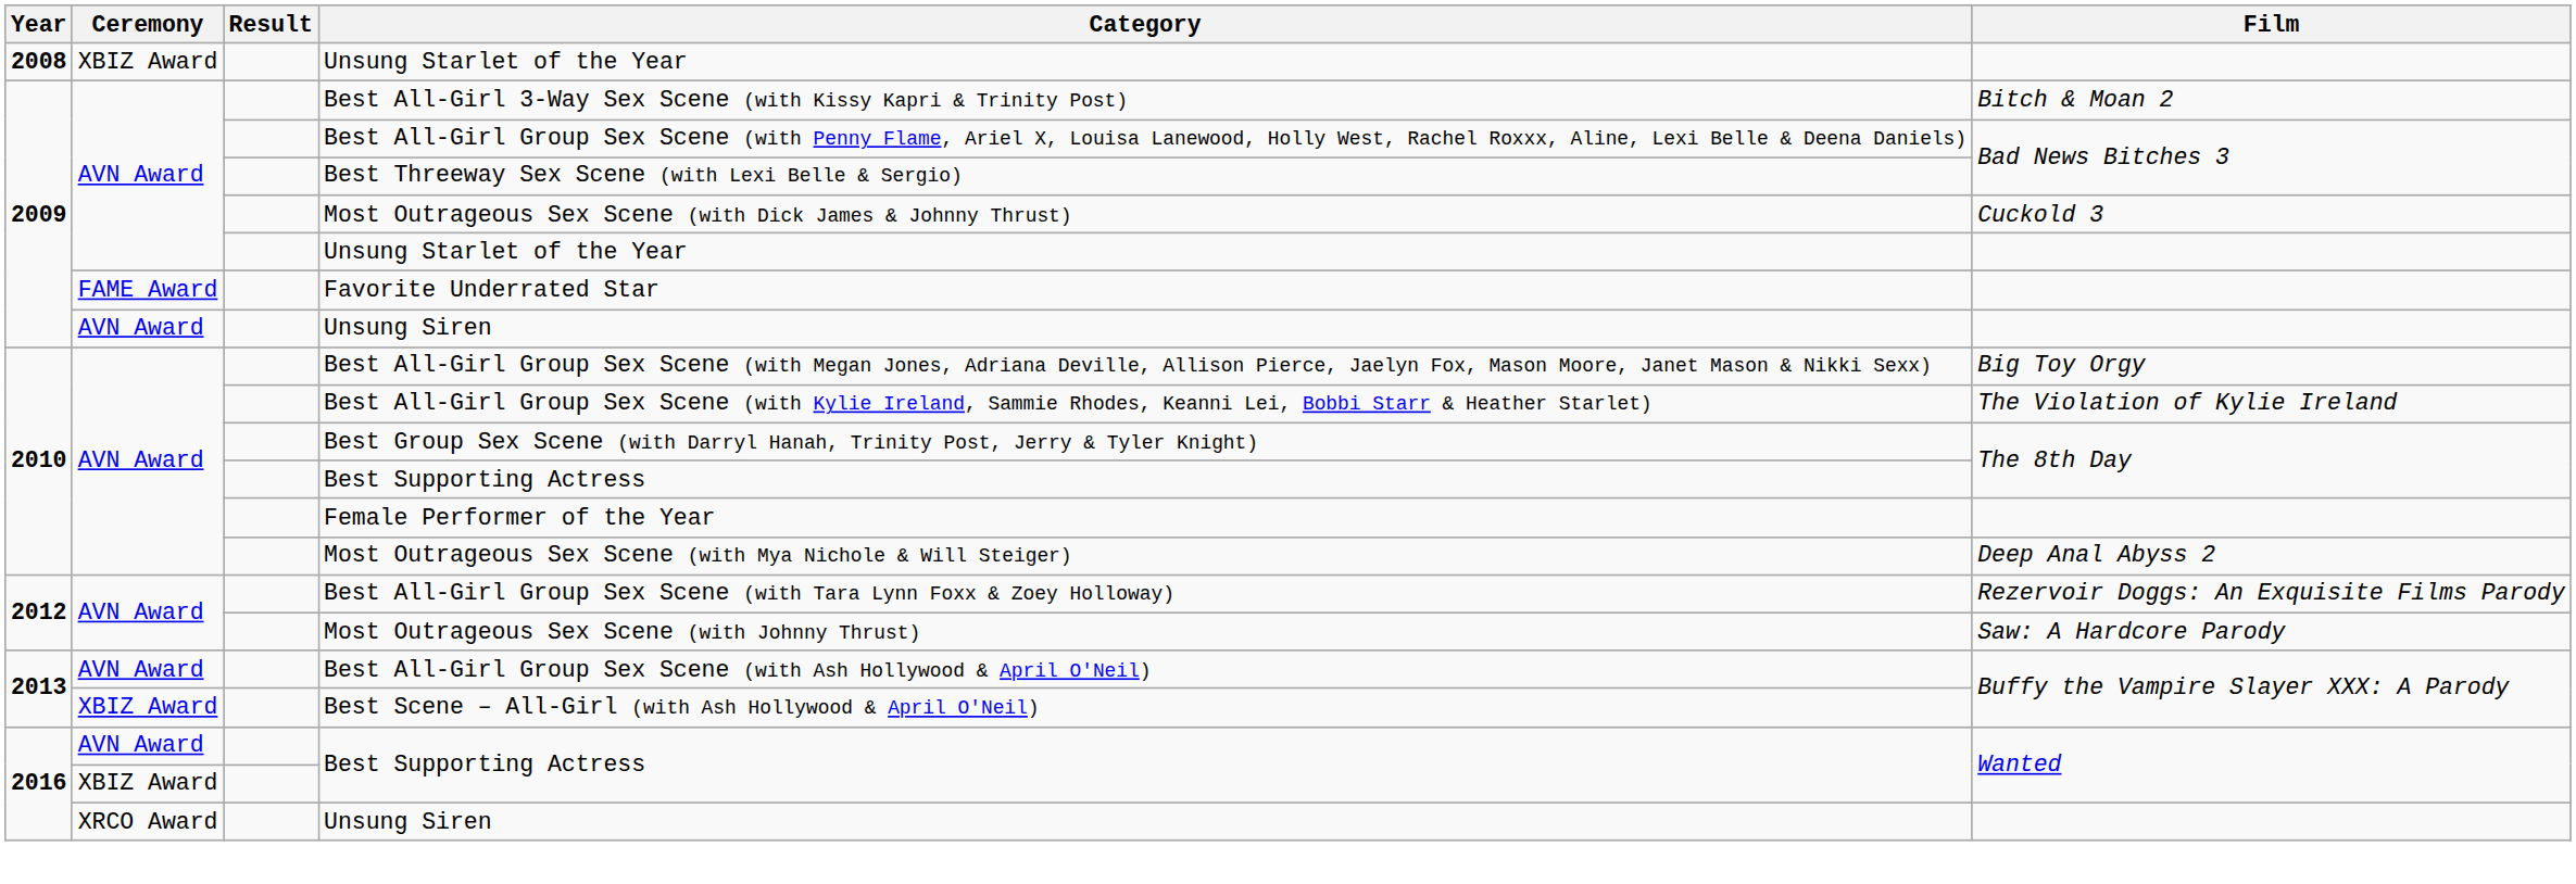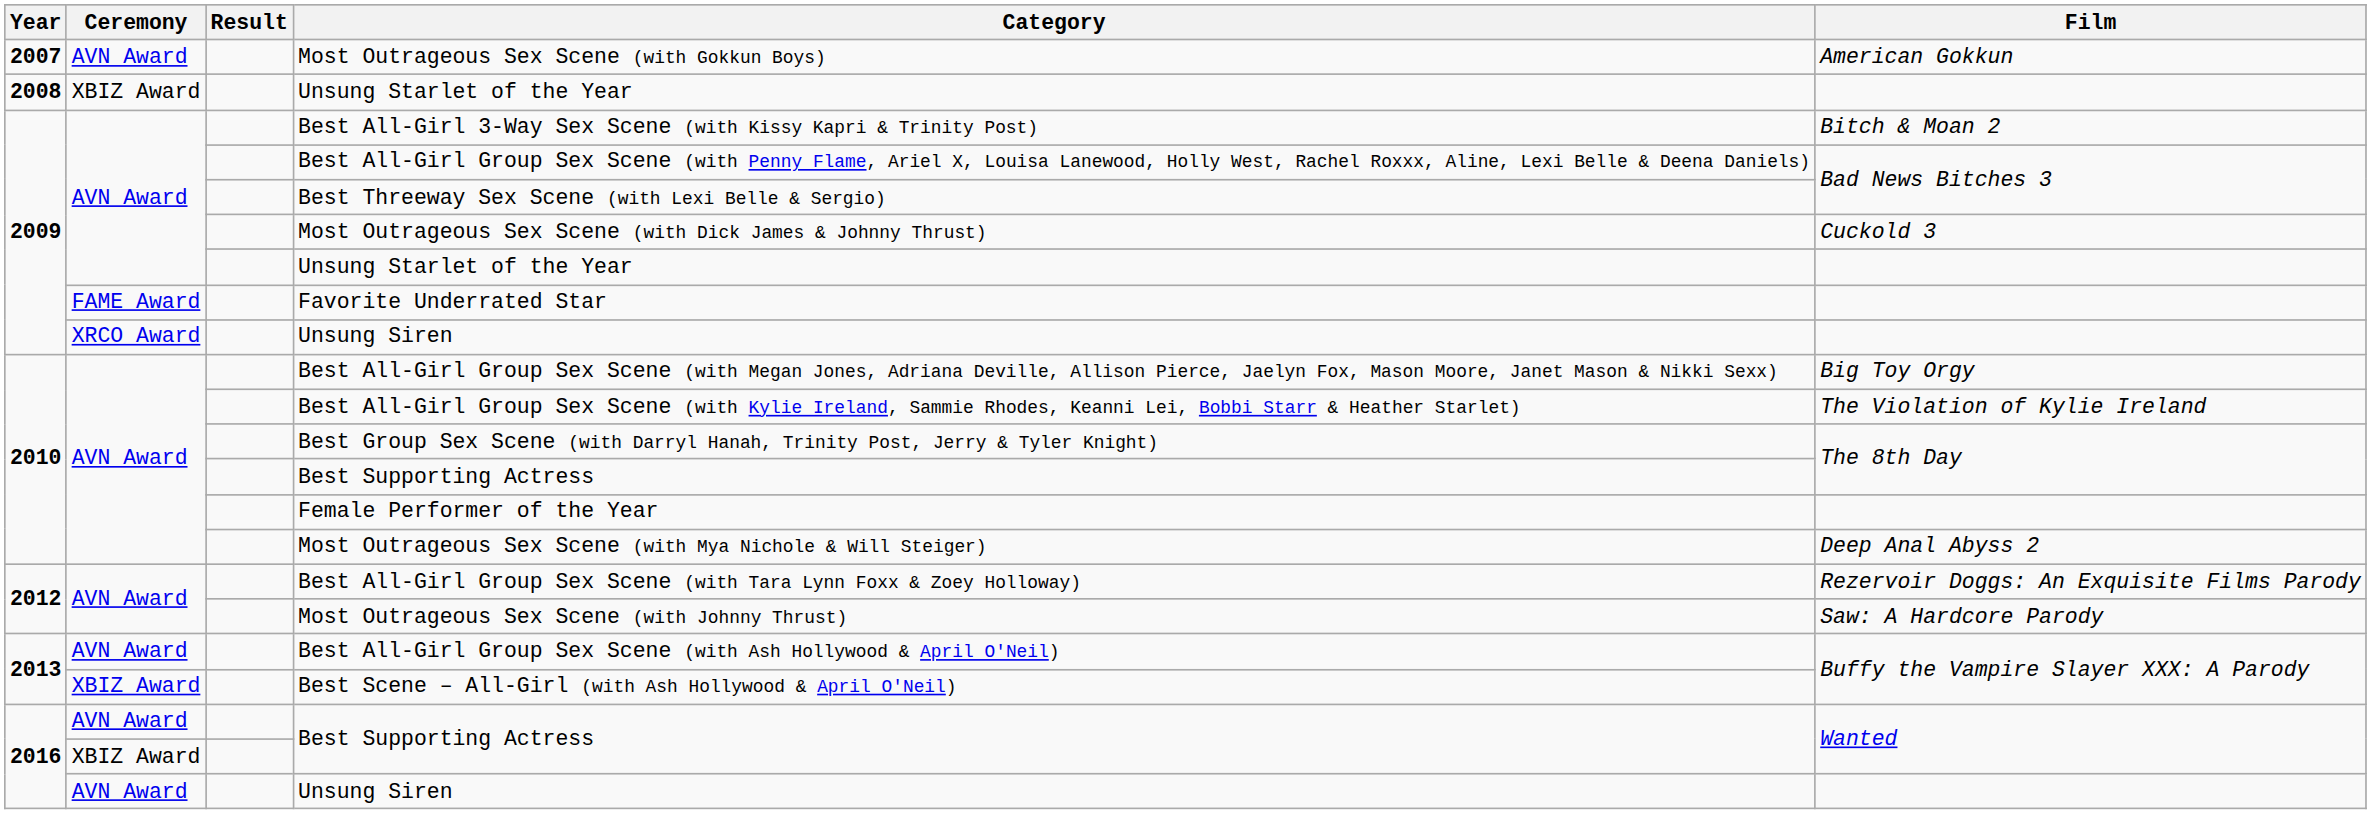 <table class="wikitable">
 <tr>
 <th>Year</th>
 <th>Ceremony</th>
 <th>Result</th>
 <th>Category</th>
 <th>Film</th>
+</tr>
+<tr>
+<td><strong>2007</strong></td>
+<td><a href='#'>AVN Award</a></td>
+<td></td>
+<td>Most Outrageous Sex Scene <small>(with Gokkun Boys)</small></td>
+<td><em>American Gokkun</em></td>
 </tr>
 <tr>
 <td><strong>2008</strong></td>
 <td>XBIZ Award</td>
 <td></td>
 <td>Unsung Starlet of the Year</td>
 <td></td>
 </tr>
 <tr>
 <td rowspan="7"><strong>2009</strong></td>
 <td rowspan="5"><a href='#'>AVN Award</a></td>
 <td></td>
 <td>Best All-Girl 3-Way Sex Scene <small>(with Kissy Kapri & Trinity Post)</small></td>
 <td><em>Bitch & Moan 2</em></td>
 </tr>
 <tr>
 <td></td>
 <td>Best All-Girl Group Sex Scene <small>(with <a href='#'>Penny Flame</a>, Ariel X, Louisa Lanewood, Holly West, Rachel Roxxx, Aline, Lexi Belle & Deena Daniels)</small></td>
 <td rowspan="2"><em>Bad News Bitches 3</em></td>
 </tr>
 <tr>
 <td></td>
 <td>Best Threeway Sex Scene <small>(with Lexi Belle & Sergio)</small></td>
 </tr>
 <tr>
 <td></td>
 <td>Most Outrageous Sex Scene <small>(with Dick James & Johnny Thrust)</small></td>
 <td><em>Cuckold 3</em></td>
 </tr>
 <tr>
 <td></td>
 <td>Unsung Starlet of the Year</td>
 <td></td>
 </tr>
 <tr>
 <td><a href='#'>FAME Award</a></td>
 <td></td>
 <td>Favorite Underrated Star</td>
 <td></td>
 </tr>
 <tr>
-<td><a href='#'>AVN Award</a></td>
+<td><a href='#'>XRCO Award</a></td>
 <td></td>
 <td>Unsung Siren</td>
 <td></td>
 </tr>
 <tr>
 <td rowspan="6"><strong>2010</strong></td>
 <td rowspan="6"><a href='#'>AVN Award</a></td>
 <td></td>
 <td>Best All-Girl Group Sex Scene <small>(with Megan Jones, Adriana Deville, Allison Pierce, Jaelyn Fox, Mason Moore, Janet Mason & Nikki Sexx)</small></td>
 <td><em>Big Toy Orgy</em></td>
 </tr>
 <tr>
 <td></td>
 <td>Best All-Girl Group Sex Scene <small>(with <a href='#'>Kylie Ireland</a>, Sammie Rhodes, Keanni Lei, <a href='#'>Bobbi Starr</a> & Heather Starlet)</small></td>
 <td><em>The Violation of Kylie Ireland</em></td>
 </tr>
 <tr>
 <td></td>
 <td>Best Group Sex Scene  <small>(with Darryl Hanah, Trinity Post, Jerry & Tyler Knight)</small></td>
 <td rowspan="2"><em>The 8th Day</em></td>
 </tr>
 <tr>
 <td></td>
 <td>Best Supporting Actress</td>
 </tr>
 <tr>
 <td></td>
 <td>Female Performer of the Year</td>
 <td></td>
 </tr>
 <tr>
 <td></td>
 <td>Most Outrageous Sex Scene <small>(with Mya Nichole & Will Steiger)</small></td>
 <td><em>Deep Anal Abyss 2</em></td>
 </tr>
 <tr>
 <td rowspan="2"><strong>2012</strong></td>
 <td rowspan="2"><a href='#'>AVN Award</a></td>
 <td></td>
 <td>Best All-Girl Group Sex Scene <small>(with Tara Lynn Foxx & Zoey Holloway)</small></td>
 <td><em>Rezervoir Doggs: An Exquisite Films Parody</em></td>
 </tr>
 <tr>
 <td></td>
 <td>Most Outrageous Sex Scene <small>(with Johnny Thrust)</small></td>
 <td><em>Saw: A Hardcore Parody</em></td>
 </tr>
 <tr>
 <td rowspan="2"><strong>2013</strong></td>
 <td><a href='#'>AVN Award</a></td>
 <td></td>
 <td>Best All-Girl Group Sex Scene <small>(with Ash Hollywood & <a href='#'>April O'Neil</a>)</small></td>
 <td rowspan="2"><em>Buffy the Vampire Slayer XXX: A Parody</em></td>
 </tr>
 <tr>
 <td><a href='#'>XBIZ Award</a></td>
 <td></td>
 <td>Best Scene – All-Girl <small>(with Ash Hollywood & <a href='#'>April O'Neil</a>)</small></td>
 </tr>
 <tr>
 <td rowspan="3"><strong>2016</strong></td>
 <td><a href='#'>AVN Award</a></td>
 <td></td>
 <td rowspan="2">Best Supporting Actress</td>
 <td rowspan="2"><em><a href='#'>Wanted</a></em></td>
 </tr>
 <tr>
 <td>XBIZ Award</td>
 <td></td>
 </tr>
 <tr>
-<td>XRCO Award</td>
+<td><a href='#'>AVN Award</a></td>
 <td></td>
 <td>Unsung Siren</td>
 <td></td>
 </tr>
 </table>
